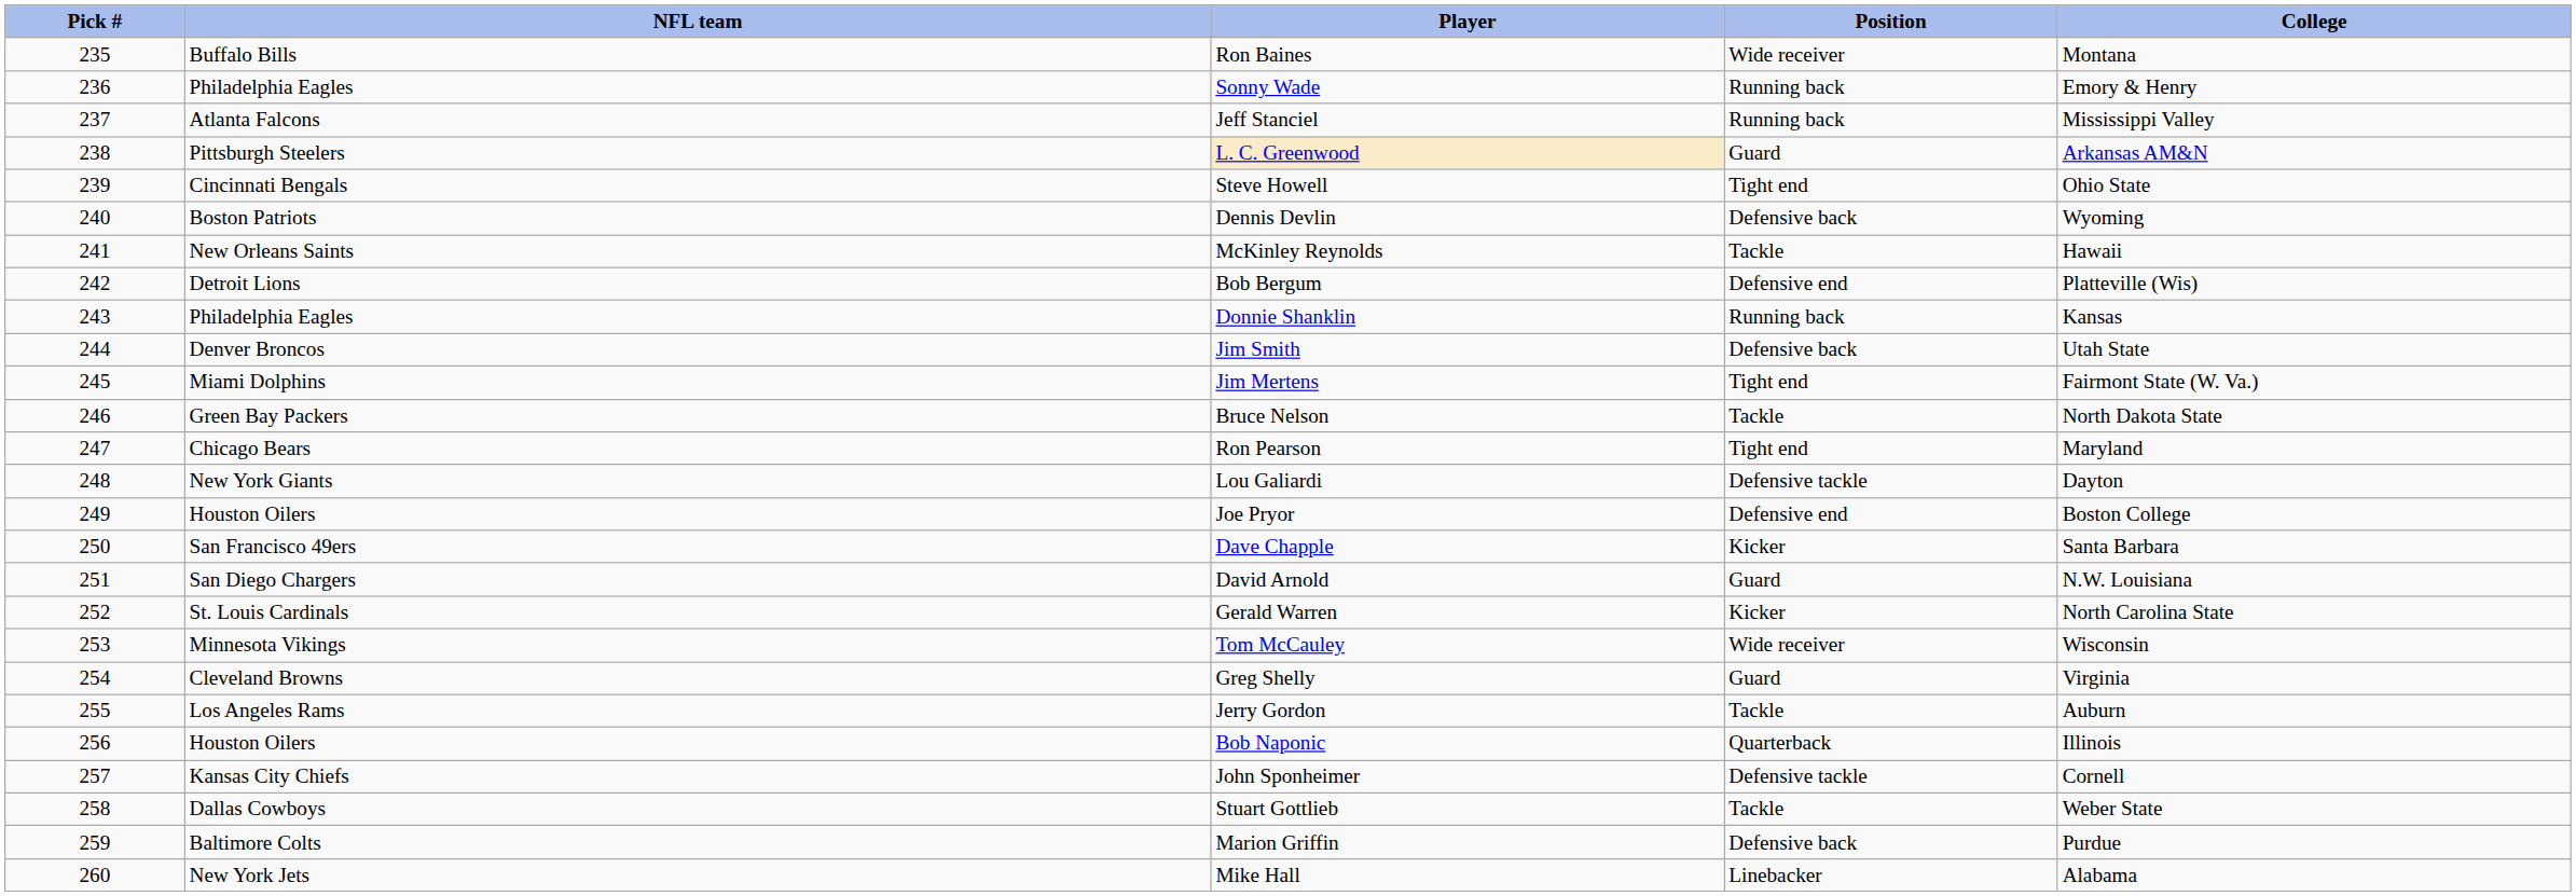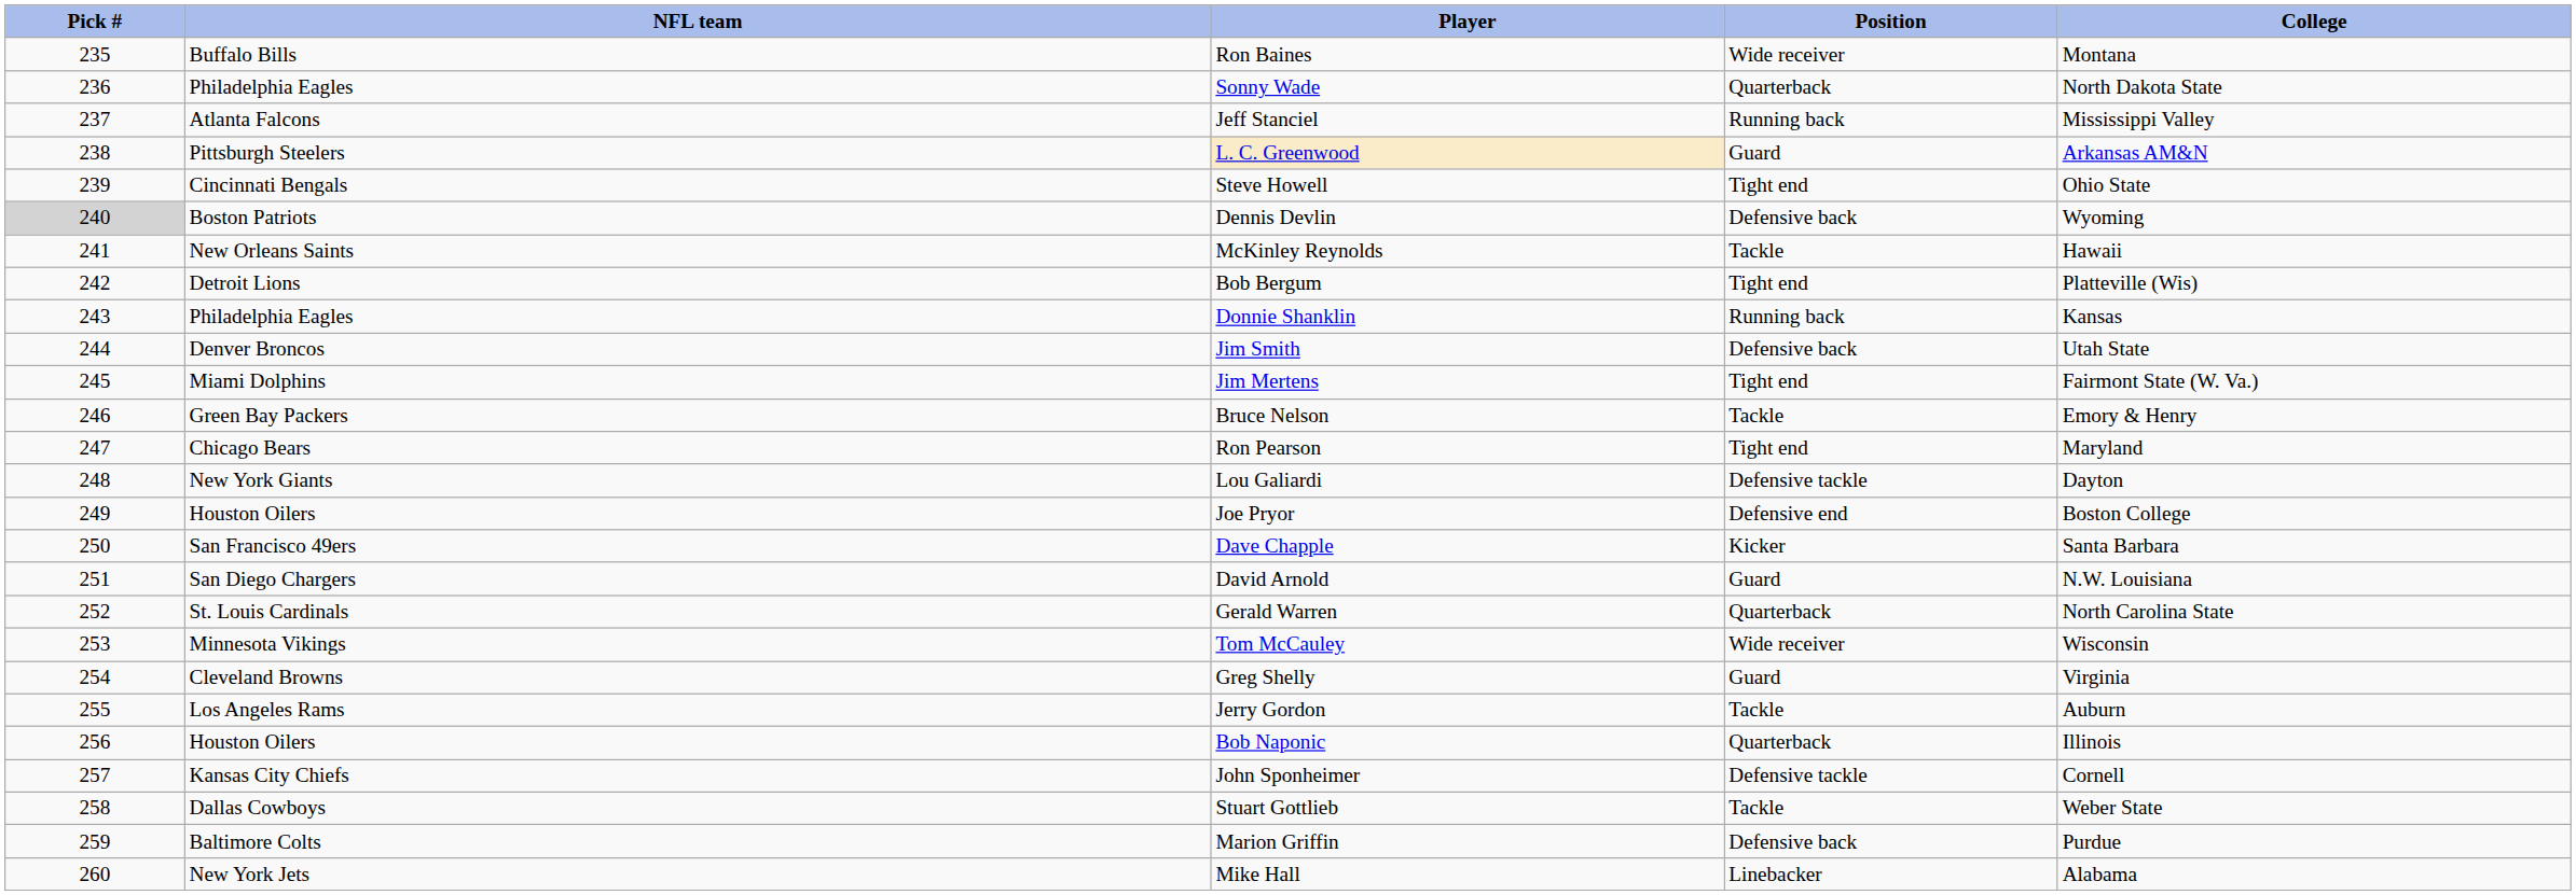 <table class="wikitable sortable sortable" style="width: 100%">
 <tr>
 <th style="background:#A8BDEC;" width=7%>Pick #</th>
 <th width=40% style="background:#A8BDEC;">NFL team</th>
 <th width=20% style="background:#A8BDEC;">Player</th>
 <th width=13% style="background:#A8BDEC;">Position</th>
 <th style="background:#A8BDEC;">College</th>
 </tr>
 <tr>
 <td align=center>235</td>
 <td>Buffalo Bills</td>
 <td>Ron Baines</td>
 <td>Wide receiver</td>
 <td>Montana</td>
 </tr>
 <tr>
 <td align=center>236</td>
 <td>Philadelphia Eagles</td>
 <td><a href='#'>Sonny Wade</a></td>
-<td>Running back</td>
-<td>Emory & Henry</td>
+<td>Quarterback</td>
+<td>North Dakota State</td>
 </tr>
 <tr>
 <td align=center>237</td>
 <td>Atlanta Falcons</td>
 <td>Jeff Stanciel</td>
 <td>Running back</td>
 <td>Mississippi Valley</td>
 </tr>
 <tr>
 <td align=center>238</td>
 <td>Pittsburgh Steelers</td>
 <td bgcolor="#faecc8"><a href='#'>L. C. Greenwood</a></td>
 <td>Guard</td>
 <td><a href='#'>Arkansas AM&N</a></td>
 </tr>
 <tr>
 <td align=center>239</td>
 <td>Cincinnati Bengals</td>
 <td>Steve Howell</td>
 <td>Tight end</td>
 <td>Ohio State</td>
 </tr>
 <tr>
-<td align=center>240</td>
+<td align=center style="background: lightgrey;">240</td>
 <td>Boston Patriots</td>
 <td>Dennis Devlin</td>
 <td>Defensive back</td>
 <td>Wyoming</td>
 </tr>
 <tr>
 <td align=center>241</td>
 <td>New Orleans Saints</td>
 <td>McKinley Reynolds</td>
 <td>Tackle</td>
 <td>Hawaii</td>
 </tr>
 <tr>
 <td align=center>242</td>
 <td>Detroit Lions</td>
 <td>Bob Bergum</td>
-<td>Defensive end</td>
+<td>Tight end</td>
 <td>Platteville (Wis)</td>
 </tr>
 <tr>
 <td align=center>243</td>
 <td>Philadelphia Eagles</td>
 <td><a href='#'>Donnie Shanklin</a></td>
 <td>Running back</td>
 <td>Kansas</td>
 </tr>
 <tr>
 <td align=center>244</td>
 <td>Denver Broncos</td>
 <td><a href='#'>Jim Smith</a></td>
 <td>Defensive back</td>
 <td>Utah State</td>
 </tr>
 <tr>
 <td align=center>245</td>
 <td>Miami Dolphins</td>
 <td><a href='#'>Jim Mertens</a></td>
 <td>Tight end</td>
 <td>Fairmont State (W. Va.)</td>
 </tr>
 <tr>
 <td align=center>246</td>
 <td>Green Bay Packers</td>
 <td>Bruce Nelson</td>
 <td>Tackle</td>
-<td>North Dakota State</td>
+<td>Emory & Henry</td>
 </tr>
 <tr>
 <td align=center>247</td>
 <td>Chicago Bears</td>
 <td>Ron Pearson</td>
 <td>Tight end</td>
 <td>Maryland</td>
 </tr>
 <tr>
 <td align=center>248</td>
 <td>New York Giants</td>
 <td>Lou Galiardi</td>
 <td>Defensive  tackle</td>
 <td>Dayton</td>
 </tr>
 <tr>
 <td align=center>249</td>
 <td>Houston Oilers</td>
 <td>Joe Pryor</td>
 <td>Defensive end</td>
 <td>Boston College</td>
 </tr>
 <tr>
 <td align=center>250</td>
 <td>San Francisco 49ers</td>
 <td><a href='#'>Dave Chapple</a></td>
 <td>Kicker</td>
 <td>Santa Barbara</td>
 </tr>
 <tr>
 <td align=center>251</td>
 <td>San Diego Chargers</td>
 <td>David Arnold</td>
 <td>Guard</td>
 <td>N.W. Louisiana</td>
 </tr>
 <tr>
 <td align=center>252</td>
 <td>St. Louis Cardinals</td>
 <td>Gerald Warren</td>
-<td>Kicker</td>
+<td>Quarterback</td>
 <td>North Carolina State</td>
 </tr>
 <tr>
 <td align=center>253</td>
 <td>Minnesota Vikings</td>
 <td><a href='#'>Tom McCauley</a></td>
 <td>Wide receiver</td>
 <td>Wisconsin</td>
 </tr>
 <tr>
 <td align=center>254</td>
 <td>Cleveland Browns</td>
 <td>Greg Shelly</td>
 <td>Guard</td>
 <td>Virginia</td>
 </tr>
 <tr>
 <td align=center>255</td>
 <td>Los Angeles Rams</td>
 <td>Jerry Gordon</td>
 <td>Tackle</td>
 <td>Auburn</td>
 </tr>
 <tr>
 <td align=center>256</td>
 <td>Houston Oilers</td>
 <td><a href='#'>Bob Naponic</a></td>
 <td>Quarterback</td>
 <td>Illinois</td>
 </tr>
 <tr>
 <td align=center>257</td>
 <td>Kansas City Chiefs</td>
 <td>John Sponheimer</td>
 <td>Defensive  tackle</td>
 <td>Cornell</td>
 </tr>
 <tr>
 <td align=center>258</td>
 <td>Dallas Cowboys</td>
 <td>Stuart Gottlieb</td>
 <td>Tackle</td>
 <td>Weber State</td>
 </tr>
 <tr>
 <td align=center>259</td>
 <td>Baltimore Colts</td>
 <td>Marion Griffin</td>
 <td>Defensive back</td>
 <td>Purdue</td>
 </tr>
 <tr>
 <td align=center>260</td>
 <td>New York Jets</td>
 <td>Mike Hall</td>
 <td>Linebacker</td>
 <td>Alabama</td>
 </tr>
 </table>
